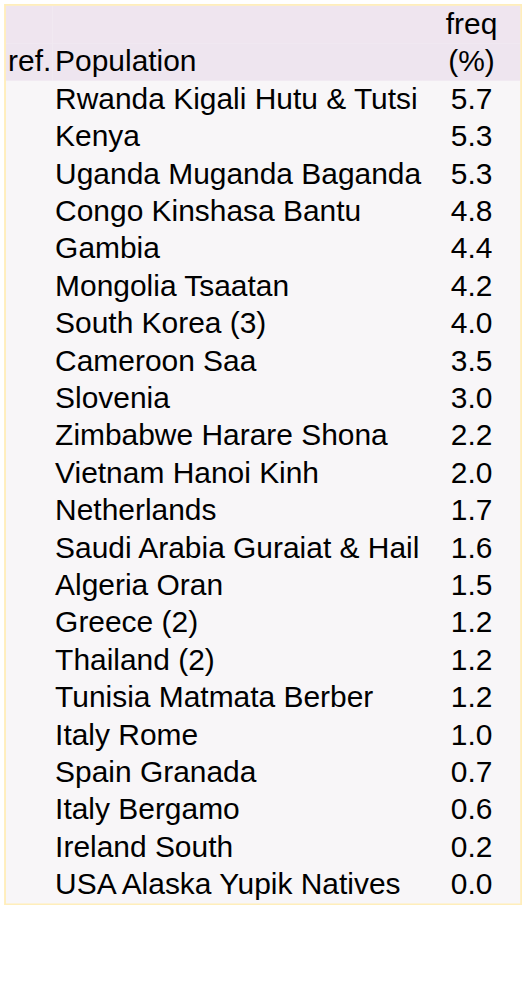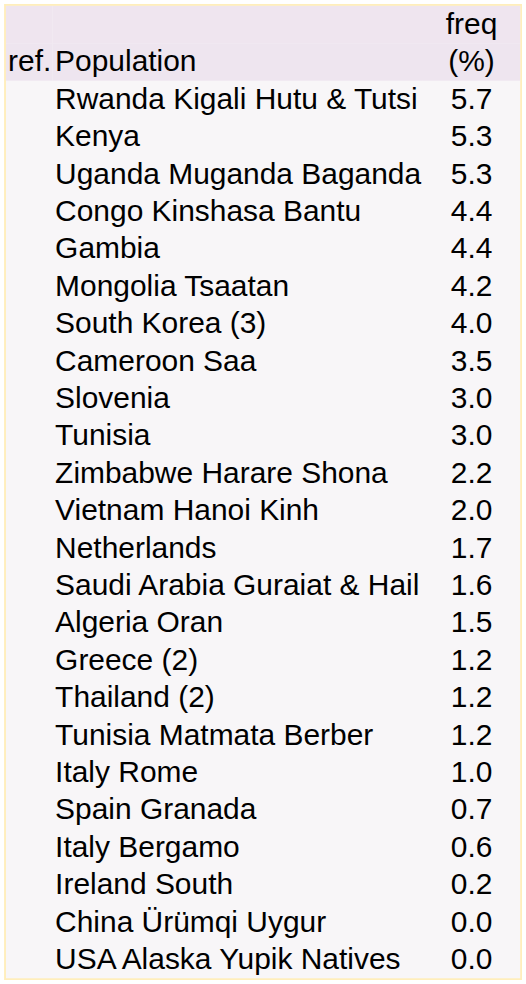 <table border="0" cellspacing="0" cellpadding="1" align="right" style="text-align:center; margin-left: 2em;  border:1px #ffeebb solid; background:#f8f6f8; ">
 <tr style="background:#efe5ef">
 <td></td>
 <td></td>
 <td>freq</td>
 </tr>
 <tr style="background:#eee5ef">
 <td>ref.</td>
 <td align="left">Population</td>
 <td style="width:50px">(%)</td>
 </tr>
 <tr>
 <td></td>
 <td align="left">Rwanda Kigali Hutu & Tutsi</td>
 <td>5.7</td>
 </tr>
 <tr>
 <td></td>
 <td align="left">Kenya</td>
 <td>5.3</td>
 </tr>
 <tr>
 <td></td>
 <td align="left">Uganda Muganda Baganda</td>
 <td>5.3</td>
 </tr>
 <tr>
 <td></td>
 <td align="left">Congo Kinshasa Bantu</td>
-<td>4.8</td>
+<td>4.4</td>
 </tr>
 <tr>
 <td></td>
 <td align="left">Gambia</td>
 <td>4.4</td>
 </tr>
 <tr>
 <td></td>
 <td align="left">Mongolia Tsaatan</td>
 <td>4.2</td>
 </tr>
 <tr>
 <td></td>
 <td align="left">South Korea (3)</td>
 <td>4.0</td>
 </tr>
 <tr>
 <td></td>
 <td align="left">Cameroon Saa</td>
 <td>3.5</td>
 </tr>
 <tr>
 <td></td>
 <td align="left">Slovenia</td>
+<td>3.0</td>
+</tr>
+<tr>
+<td></td>
+<td align="left">Tunisia</td>
 <td>3.0</td>
 </tr>
 <tr>
 <td></td>
 <td align="left">Zimbabwe Harare Shona</td>
 <td>2.2</td>
 </tr>
 <tr>
 <td></td>
 <td align="left">Vietnam Hanoi Kinh</td>
 <td>2.0</td>
 </tr>
 <tr>
 <td></td>
 <td align="left">Netherlands</td>
 <td>1.7</td>
 </tr>
 <tr>
 <td></td>
 <td align="left">Saudi Arabia Guraiat & Hail</td>
 <td>1.6</td>
 </tr>
 <tr>
 <td></td>
 <td align="left">Algeria Oran</td>
 <td>1.5</td>
 </tr>
 <tr>
 <td></td>
 <td align="left">Greece (2)</td>
 <td>1.2</td>
 </tr>
 <tr>
 <td></td>
 <td align="left">Thailand (2)</td>
 <td>1.2</td>
 </tr>
 <tr>
 <td></td>
 <td align="left">Tunisia Matmata Berber</td>
 <td>1.2</td>
 </tr>
 <tr>
 <td></td>
 <td align="left">Italy Rome</td>
 <td>1.0</td>
 </tr>
 <tr>
 <td></td>
 <td align="left">Spain Granada</td>
 <td>0.7</td>
 </tr>
 <tr>
 <td></td>
 <td align="left">Italy Bergamo</td>
 <td>0.6</td>
 </tr>
 <tr>
 <td></td>
 <td align="left">Ireland South</td>
 <td>0.2</td>
 </tr>
 <tr>
 <td></td>
+<td align="left">China Ürümqi Uygur</td>
+<td>0.0</td>
+</tr>
+<tr>
+<td></td>
 <td align="left">USA Alaska Yupik Natives</td>
 <td>0.0</td>
 </tr>
 <tr>
 </tr>
 </table>
